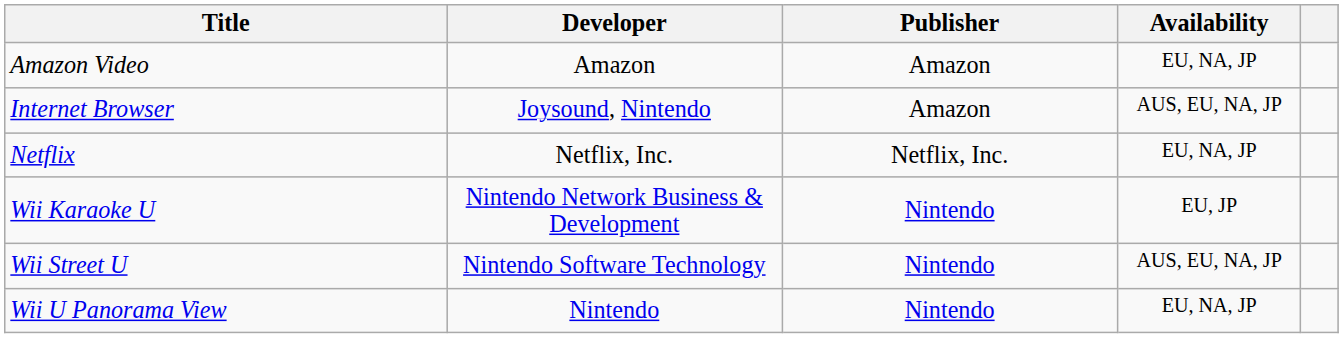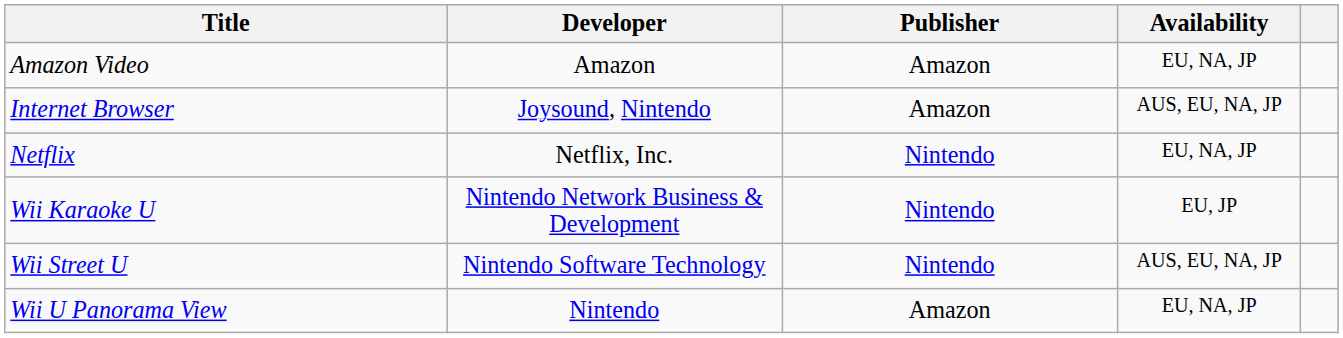 <table class="wikitable sortable" style="width:100%;">
 <tr>
 <th style="width:200px;">Title</th>
 <th style="width:150px;">Developer</th>
 <th style="width:150px;">Publisher</th>
 <th style="width:50px;">Availability</th>
 <th style="width:10px;"></th>
 </tr>
 <tr>
 <td><em>Amazon Video</em></td>
 <td align=center>Amazon</td>
 <td align=center>Amazon</td>
 <td align=center><sup>EU, NA, JP</sup></td>
 <td align=center></td>
 </tr>
 <tr>
 <td><em><a href='#'>Internet Browser</a></em></td>
 <td align=center><a href='#'>Joysound</a>, <a href='#'>Nintendo</a></td>
 <td align=center>Amazon</td>
 <td align=center><sup>AUS, EU, NA, JP</sup></td>
 <td align=center></td>
 </tr>
 <tr>
 <td><em><a href='#'>Netflix</a></em></td>
 <td align=center>Netflix, Inc.</td>
-<td align=center>Netflix, Inc.</td>
+<td align=center><a href='#'>Nintendo</a></td>
 <td align=center><sup>EU, NA, JP</sup></td>
 <td align=center></td>
 </tr>
 <tr>
 <td><em><a href='#'>Wii Karaoke U</a></em></td>
 <td align=center><a href='#'>Nintendo Network Business & Development</a></td>
 <td align=center><a href='#'>Nintendo</a></td>
 <td align=center><sup>EU, JP</sup></td>
 <td align=center></td>
 </tr>
 <tr>
 <td><em><a href='#'>Wii Street U</a></em></td>
 <td align=center><a href='#'>Nintendo Software Technology</a></td>
 <td align=center><a href='#'>Nintendo</a></td>
 <td align=center><sup>AUS, EU, NA, JP</sup></td>
 <td align=center></td>
 </tr>
 <tr>
 <td><em><a href='#'>Wii U Panorama View</a></em></td>
 <td align=center><a href='#'>Nintendo</a></td>
-<td align=center><a href='#'>Nintendo</a></td>
+<td align=center>Amazon</td>
 <td align=center><sup>EU, NA, JP</sup></td>
 <td align=center></td>
 </tr>
 </table>
